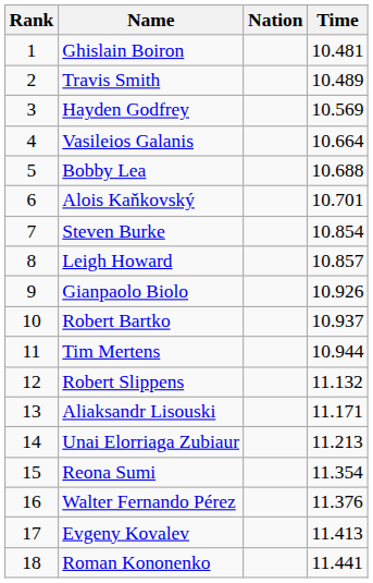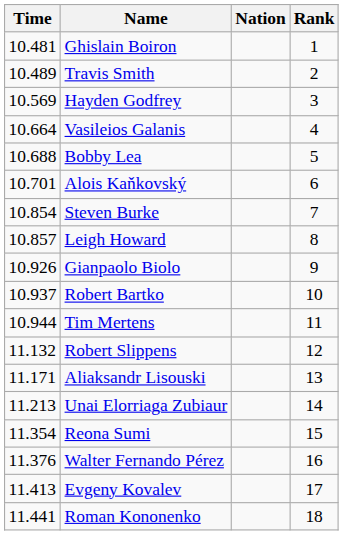 <table class=wikitable sortable style=text-align:center>
 <tr>
-<th>Rank</th>
+<th>Time</th>
 <th>Name</th>
 <th>Nation</th>
-<th>Time</th>
+<th>Rank</th>
 </tr>
 <tr>
-<td>1</td>
+<td align=left>10.481</td>
 <td align=left><a href='#'>Ghislain Boiron</a></td>
 <td align=left></td>
-<td align=left>10.481</td>
+<td>1</td>
 </tr>
 <tr>
-<td>2</td>
+<td align=left>10.489</td>
 <td align=left><a href='#'>Travis Smith</a></td>
 <td align=left></td>
-<td align=left>10.489</td>
+<td>2</td>
 </tr>
 <tr>
-<td>3</td>
+<td align=left>10.569</td>
 <td align=left><a href='#'>Hayden Godfrey</a></td>
 <td align=left></td>
-<td align=left>10.569</td>
+<td>3</td>
 </tr>
 <tr>
-<td>4</td>
+<td align=left>10.664</td>
 <td align=left><a href='#'>Vasileios Galanis</a></td>
 <td align=left></td>
-<td align=left>10.664</td>
+<td>4</td>
 </tr>
 <tr>
-<td>5</td>
+<td align=left>10.688</td>
 <td align=left><a href='#'>Bobby Lea</a></td>
 <td align=left></td>
-<td align=left>10.688</td>
+<td>5</td>
 </tr>
 <tr>
-<td>6</td>
+<td align=left>10.701</td>
 <td align=left><a href='#'>Alois Kaňkovský</a></td>
 <td align=left></td>
-<td align=left>10.701</td>
+<td>6</td>
 </tr>
 <tr>
-<td>7</td>
+<td align=left>10.854</td>
 <td align=left><a href='#'>Steven Burke</a></td>
 <td align=left></td>
-<td align=left>10.854</td>
+<td>7</td>
 </tr>
 <tr>
-<td>8</td>
+<td align=left>10.857</td>
 <td align=left><a href='#'>Leigh Howard</a></td>
 <td align=left></td>
-<td align=left>10.857</td>
+<td>8</td>
 </tr>
 <tr>
-<td>9</td>
+<td align=left>10.926</td>
 <td align=left><a href='#'>Gianpaolo Biolo</a></td>
 <td align=left></td>
-<td align=left>10.926</td>
+<td>9</td>
 </tr>
 <tr>
-<td>10</td>
+<td align=left>10.937</td>
 <td align=left><a href='#'>Robert Bartko</a></td>
 <td align=left></td>
-<td align=left>10.937</td>
+<td>10</td>
 </tr>
 <tr>
-<td>11</td>
+<td align=left>10.944</td>
 <td align=left><a href='#'>Tim Mertens</a></td>
 <td align=left></td>
-<td align=left>10.944</td>
+<td>11</td>
 </tr>
 <tr>
-<td>12</td>
+<td align=left>11.132</td>
 <td align=left><a href='#'>Robert Slippens</a></td>
 <td align=left></td>
-<td align=left>11.132</td>
+<td>12</td>
 </tr>
 <tr>
-<td>13</td>
+<td align=left>11.171</td>
 <td align=left><a href='#'>Aliaksandr Lisouski</a></td>
 <td align=left></td>
-<td align=left>11.171</td>
+<td>13</td>
 </tr>
 <tr>
-<td>14</td>
+<td align=left>11.213</td>
 <td align=left><a href='#'>Unai Elorriaga Zubiaur</a></td>
 <td align=left></td>
-<td align=left>11.213</td>
+<td>14</td>
 </tr>
 <tr>
-<td>15</td>
+<td align=left>11.354</td>
 <td align=left><a href='#'>Reona Sumi</a></td>
 <td align=left></td>
-<td align=left>11.354</td>
+<td>15</td>
 </tr>
 <tr>
-<td>16</td>
+<td align=left>11.376</td>
 <td align=left><a href='#'>Walter Fernando Pérez</a></td>
 <td align=left></td>
-<td align=left>11.376</td>
+<td>16</td>
 </tr>
 <tr>
-<td>17</td>
+<td align=left>11.413</td>
 <td align=left><a href='#'>Evgeny Kovalev</a></td>
 <td align=left></td>
-<td align=left>11.413</td>
+<td>17</td>
 </tr>
 <tr>
-<td>18</td>
+<td align=left>11.441</td>
 <td align=left><a href='#'>Roman Kononenko</a></td>
 <td align=left></td>
-<td align=left>11.441</td>
+<td>18</td>
 </tr>
 </table>
